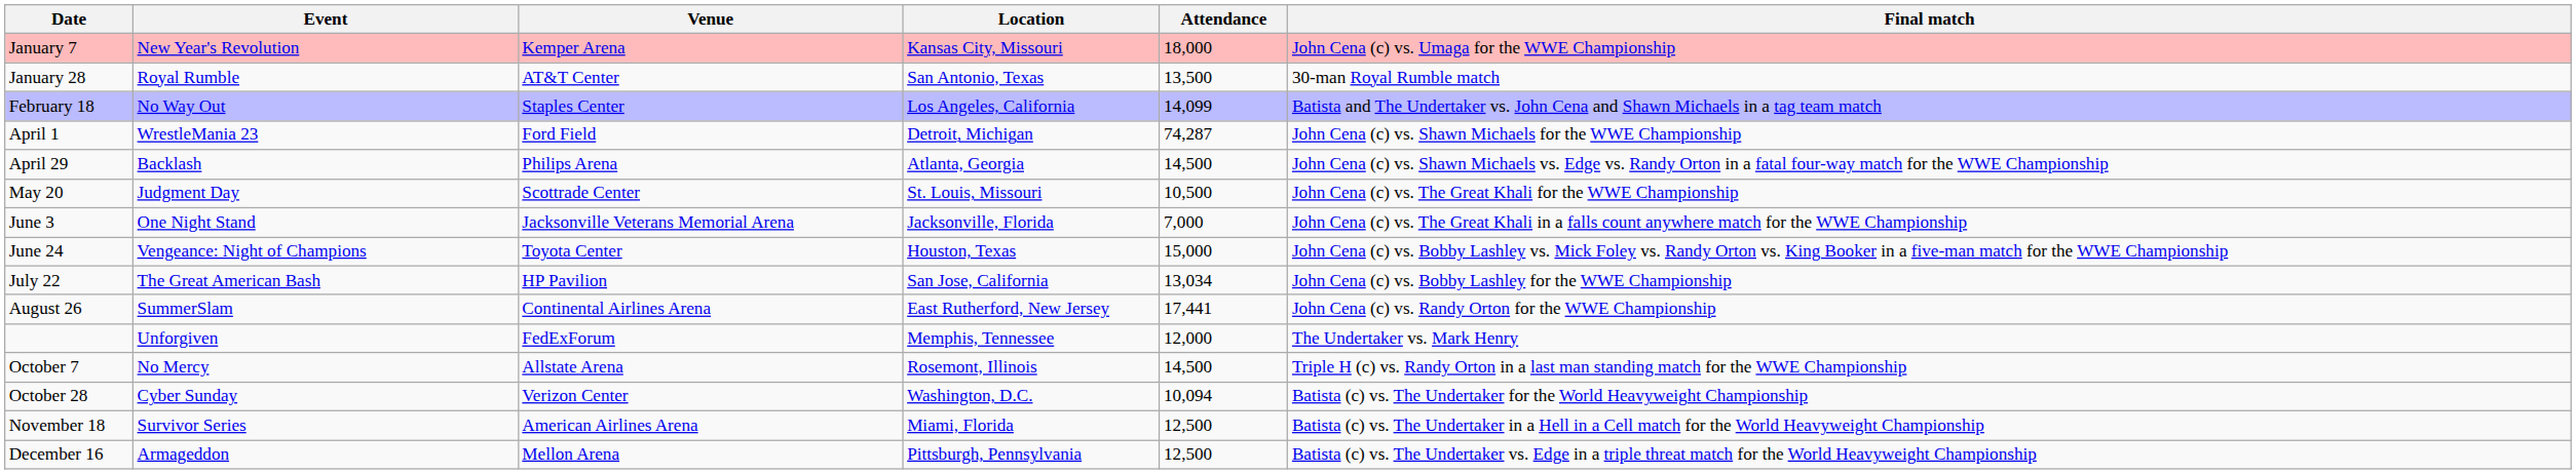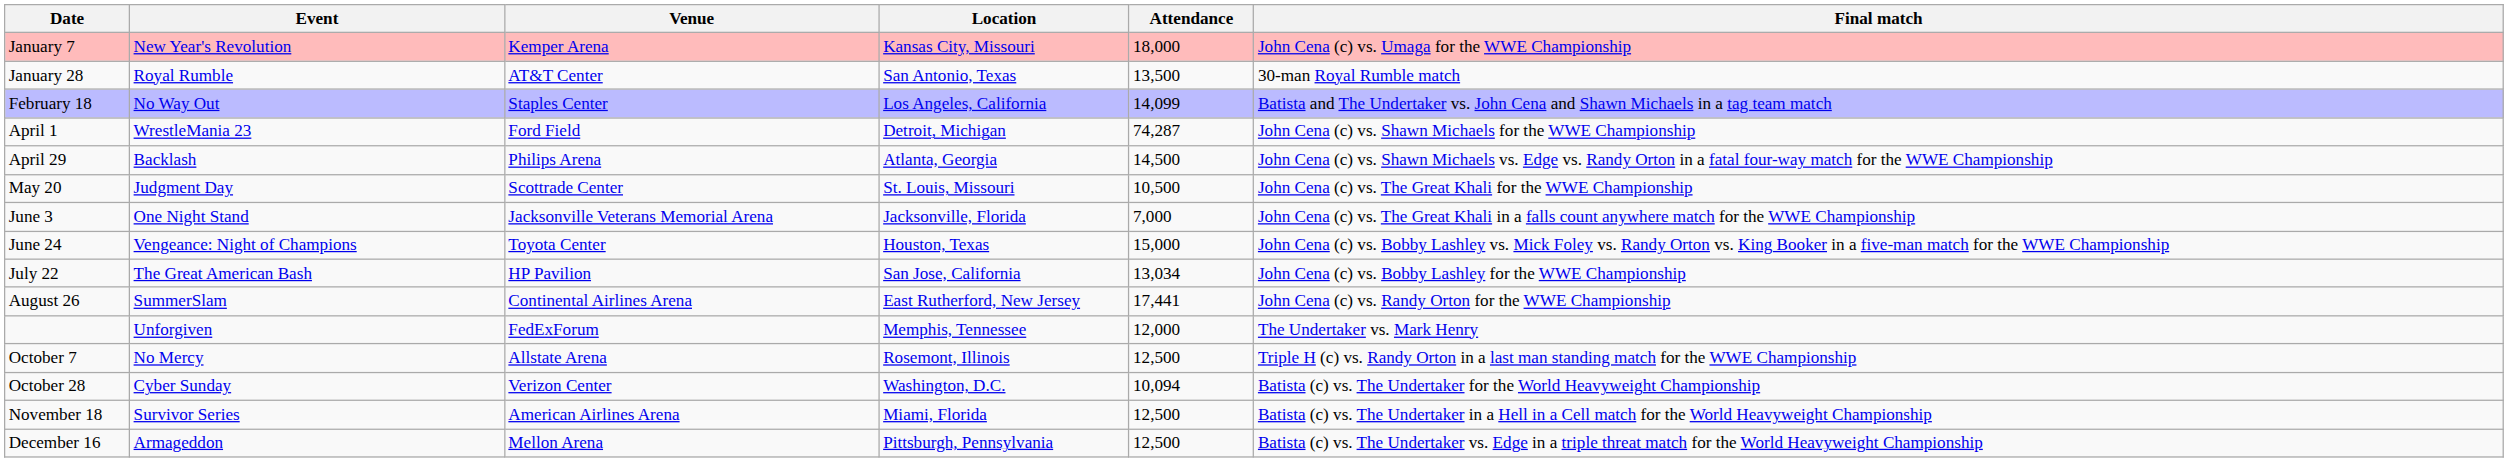 <table id="Past_events_2007" class="sortable wikitable succession-box" style="font-size:85%; width:100%">
 <tr>
 <th scope="col" style="width:5%;">Date</th>
 <th scope="col" style="width:15%;">Event</th>
 <th scope="col" style="width:15%;">Venue</th>
 <th scope="col" style="width:10%;">Location</th>
 <th scope="col" style="width:5%;">Attendance</th>
 <th scope="col" style="width:50%;">Final match</th>
 </tr>
 <tr style="background: #FBB;">
 <td>January 7</td>
 <td><a href='#'>New Year's Revolution</a></td>
 <td><a href='#'>Kemper Arena</a></td>
 <td><a href='#'>Kansas City, Missouri</a></td>
 <td>18,000</td>
 <td><a href='#'>John Cena</a> (c) vs. <a href='#'>Umaga</a> for the <a href='#'>WWE Championship</a></td>
 </tr>
 <tr>
 <td>January 28</td>
 <td><a href='#'>Royal Rumble</a></td>
 <td><a href='#'>AT&T Center</a></td>
 <td><a href='#'>San Antonio, Texas</a></td>
 <td>13,500</td>
 <td>30-man <a href='#'>Royal Rumble match</a></td>
 </tr>
 <tr style="background: #BBF;">
 <td>February 18</td>
 <td><a href='#'>No Way Out</a></td>
 <td><a href='#'>Staples Center</a></td>
 <td><a href='#'>Los Angeles, California</a></td>
 <td>14,099</td>
 <td><a href='#'>Batista</a> and <a href='#'>The Undertaker</a> vs. <a href='#'>John Cena</a> and <a href='#'>Shawn Michaels</a> in a <a href='#'>tag team match</a></td>
 </tr>
 <tr>
 <td>April 1</td>
 <td><a href='#'>WrestleMania 23</a></td>
 <td><a href='#'>Ford Field</a></td>
 <td><a href='#'>Detroit, Michigan</a></td>
 <td>74,287</td>
 <td><a href='#'>John Cena</a> (c) vs. <a href='#'>Shawn Michaels</a> for the <a href='#'>WWE Championship</a></td>
 </tr>
 <tr>
 <td>April 29</td>
 <td><a href='#'>Backlash</a></td>
 <td><a href='#'>Philips Arena</a></td>
 <td><a href='#'>Atlanta, Georgia</a></td>
 <td>14,500</td>
 <td><a href='#'>John Cena</a> (c) vs. <a href='#'>Shawn Michaels</a> vs. <a href='#'>Edge</a> vs. <a href='#'>Randy Orton</a> in a <a href='#'>fatal four-way match</a> for the <a href='#'>WWE Championship</a></td>
 </tr>
 <tr>
 <td>May 20</td>
 <td><a href='#'>Judgment Day</a></td>
 <td><a href='#'>Scottrade Center</a></td>
 <td><a href='#'>St. Louis, Missouri</a></td>
 <td>10,500</td>
 <td><a href='#'>John Cena</a> (c) vs. <a href='#'>The Great Khali</a> for the <a href='#'>WWE Championship</a></td>
 </tr>
 <tr>
 <td>June 3</td>
 <td><a href='#'>One Night Stand</a></td>
 <td><a href='#'>Jacksonville Veterans Memorial Arena</a></td>
 <td><a href='#'>Jacksonville, Florida</a></td>
 <td>7,000</td>
 <td><a href='#'>John Cena</a> (c) vs. <a href='#'>The Great Khali</a> in a <a href='#'>falls count anywhere match</a> for the <a href='#'>WWE Championship</a></td>
 </tr>
 <tr>
 <td>June 24</td>
 <td><a href='#'>Vengeance: Night of Champions</a></td>
 <td><a href='#'>Toyota Center</a></td>
 <td><a href='#'>Houston, Texas</a></td>
 <td>15,000</td>
 <td><a href='#'>John Cena</a> (c) vs. <a href='#'>Bobby Lashley</a> vs. <a href='#'>Mick Foley</a> vs. <a href='#'>Randy Orton</a> vs. <a href='#'>King Booker</a> in a <a href='#'>five-man match</a> for the <a href='#'>WWE Championship</a></td>
 </tr>
 <tr>
 <td>July 22</td>
 <td><a href='#'>The Great American Bash</a></td>
 <td><a href='#'>HP Pavilion</a></td>
 <td><a href='#'>San Jose, California</a></td>
 <td>13,034</td>
 <td><a href='#'>John Cena</a> (c) vs. <a href='#'>Bobby Lashley</a> for the <a href='#'>WWE Championship</a></td>
 </tr>
 <tr>
 <td>August 26</td>
 <td><a href='#'>SummerSlam</a></td>
 <td><a href='#'>Continental Airlines Arena</a></td>
 <td><a href='#'>East Rutherford, New Jersey</a></td>
 <td>17,441</td>
 <td><a href='#'>John Cena</a> (c) vs. <a href='#'>Randy Orton</a> for the <a href='#'>WWE Championship</a></td>
 </tr>
 <tr>
 <td></td>
 <td><a href='#'>Unforgiven</a></td>
 <td><a href='#'>FedExForum</a></td>
 <td><a href='#'>Memphis, Tennessee</a></td>
 <td>12,000</td>
 <td><a href='#'>The Undertaker</a> vs. <a href='#'>Mark Henry</a></td>
 </tr>
 <tr>
 <td>October 7</td>
 <td><a href='#'>No Mercy</a></td>
 <td><a href='#'>Allstate Arena</a></td>
 <td><a href='#'>Rosemont, Illinois</a></td>
-<td>14,500</td>
+<td>12,500</td>
 <td><a href='#'>Triple H</a> (c) vs. <a href='#'>Randy Orton</a> in a <a href='#'>last man standing match</a> for the <a href='#'>WWE Championship</a></td>
 </tr>
 <tr>
 <td>October 28</td>
 <td><a href='#'>Cyber Sunday</a></td>
 <td><a href='#'>Verizon Center</a></td>
 <td><a href='#'>Washington, D.C.</a></td>
 <td>10,094</td>
 <td><a href='#'>Batista</a> (c) vs. <a href='#'>The Undertaker</a> for the <a href='#'>World Heavyweight Championship</a></td>
 </tr>
 <tr>
 <td>November 18</td>
 <td><a href='#'>Survivor Series</a></td>
 <td><a href='#'>American Airlines Arena</a></td>
 <td><a href='#'>Miami, Florida</a></td>
 <td>12,500</td>
 <td><a href='#'>Batista</a> (c) vs. <a href='#'>The Undertaker</a> in a <a href='#'>Hell in a Cell match</a> for the <a href='#'>World Heavyweight Championship</a></td>
 </tr>
 <tr>
 <td>December 16</td>
 <td><a href='#'>Armageddon</a></td>
 <td><a href='#'>Mellon Arena</a></td>
 <td><a href='#'>Pittsburgh, Pennsylvania</a></td>
 <td>12,500</td>
 <td><a href='#'>Batista</a> (c) vs. <a href='#'>The Undertaker</a> vs. <a href='#'>Edge</a> in a <a href='#'>triple threat match</a> for the <a href='#'>World Heavyweight Championship</a></td>
 </tr>
 </table>
